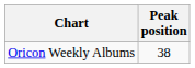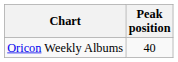 <table class="wikitable">
 <tr>
 <th>Chart</th>
 <th>Peak<br>position</th>
 </tr>
 <tr>
 <td><a href='#'>Oricon</a> Weekly Albums</td>
-<td align="center">38</td>
+<td align="center">40</td>
 </tr>
 </table>
